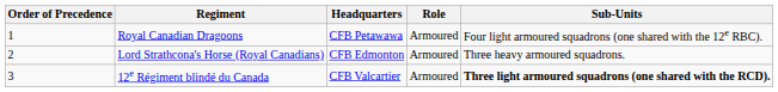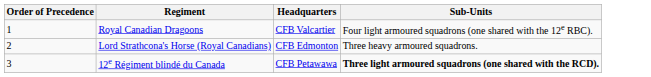 <table class="wikitable">
 <tr>
 <th>Order of Precedence</th>
 <th>Regiment</th>
 <th>Headquarters</th>
-<th>Role</th>
 <th>Sub-Units</th>
 </tr>
 <tr>
 <td>1</td>
 <td><a href='#'>Royal Canadian Dragoons</a></td>
-<td><a href='#'>CFB Petawawa</a></td>
-<td>Armoured</td>
+<td><a href='#'>CFB Valcartier</a></td>
 <td>Four light armoured squadrons (one shared with the 12<sup>e</sup> RBC).</td>
 </tr>
 <tr>
 <td>2</td>
 <td><a href='#'>Lord Strathcona's Horse (Royal Canadians)</a></td>
 <td><a href='#'>CFB Edmonton</a></td>
-<td>Armoured</td>
 <td>Three heavy armoured squadrons.</td>
 </tr>
 <tr>
 <td>3</td>
 <td><a href='#'>12<sup>e</sup> Régiment blindé du Canada</a></td>
-<td><a href='#'>CFB Valcartier</a></td>
-<td>Armoured</td>
+<td><a href='#'>CFB Petawawa</a></td>
 <td><strong>Three light armoured squadrons (one shared with the RCD).</strong></td>
 </tr>
 </table>
